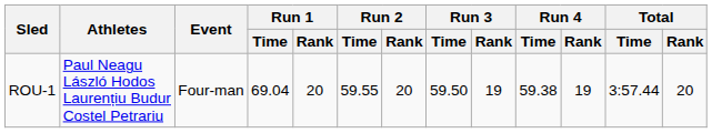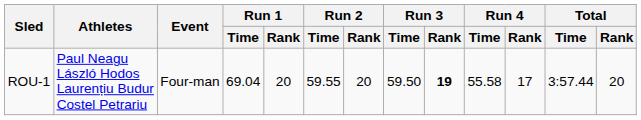 <table class="wikitable"  border="1" style="font-size:90%">
 <tr>
 <th rowspan="2">Sled</th>
 <th rowspan="2">Athletes</th>
 <th rowspan="2">Event</th>
 <th colspan="2">Run 1</th>
 <th colspan="2">Run 2</th>
 <th colspan="2">Run 3</th>
 <th colspan="2">Run 4</th>
 <th colspan="2">Total</th>
 </tr>
 <tr>
 <th>Time</th>
 <th>Rank</th>
 <th>Time</th>
 <th>Rank</th>
 <th>Time</th>
 <th>Rank</th>
 <th>Time</th>
 <th>Rank</th>
 <th>Time</th>
 <th>Rank</th>
 </tr>
 <tr>
 <td align="center">ROU-1</td>
 <td><a href='#'>Paul Neagu</a><br><a href='#'>László Hodos</a><br><a href='#'>Laurențiu Budur</a><br><a href='#'>Costel Petrariu</a></td>
 <td>Four-man</td>
 <td align="center">69.04</td>
 <td align="center">20</td>
 <td align="center">59.55</td>
 <td align="center">20</td>
 <td align="center">59.50</td>
-<td align="center">19</td>
-<td align="center">59.38</td>
-<td align="center">19</td>
+<td align="center"><strong>19</strong></td>
+<td align="center">55.58</td>
+<td align="center">17</td>
 <td align="center">3:57.44</td>
 <td align="center">20</td>
 </tr>
 </table>
